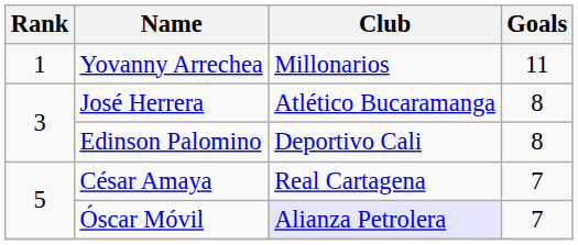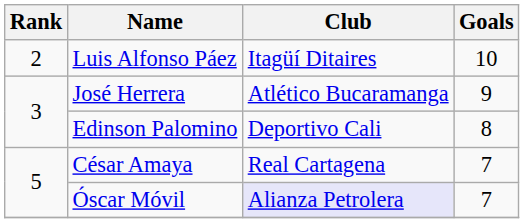 <table class="wikitable" border="1">
 <tr>
 <th>Rank</th>
 <th>Name</th>
 <th>Club</th>
 <th>Goals</th>
 </tr>
 <tr>
-<td align=center>1</td>
-<td> <a href='#'>Yovanny Arrechea</a></td>
-<td><a href='#'>Millonarios</a></td>
-<td align=center>11</td>
+<td align=center>2</td>
+<td> <a href='#'>Luis Alfonso Páez</a></td>
+<td><a href='#'>Itagüí Ditaires</a></td>
+<td align=center>10</td>
 </tr>
 <tr>
 <td align=center rowspan=2>3</td>
 <td> <a href='#'>José Herrera</a></td>
 <td><a href='#'>Atlético Bucaramanga</a></td>
-<td align=center>8</td>
+<td align=center>9</td>
 </tr>
 <tr>
 <td> <a href='#'>Edinson Palomino</a></td>
 <td><a href='#'>Deportivo Cali</a></td>
 <td align=center>8</td>
 </tr>
 <tr>
 <td align=center rowspan=2>5</td>
 <td> <a href='#'>César Amaya</a></td>
 <td><a href='#'>Real Cartagena</a></td>
 <td align=center>7</td>
 </tr>
 <tr>
 <td> <a href='#'>Óscar Móvil</a></td>
 <td style="background: lavender;"><a href='#'>Alianza Petrolera</a></td>
 <td align=center>7</td>
 </tr>
 <tr>
 </tr>
 </table>
